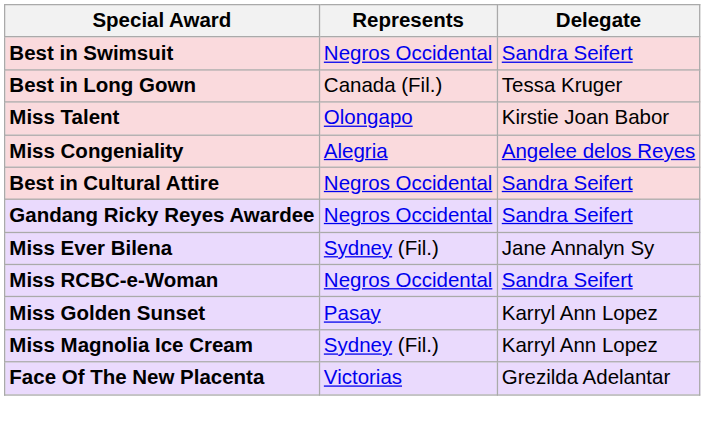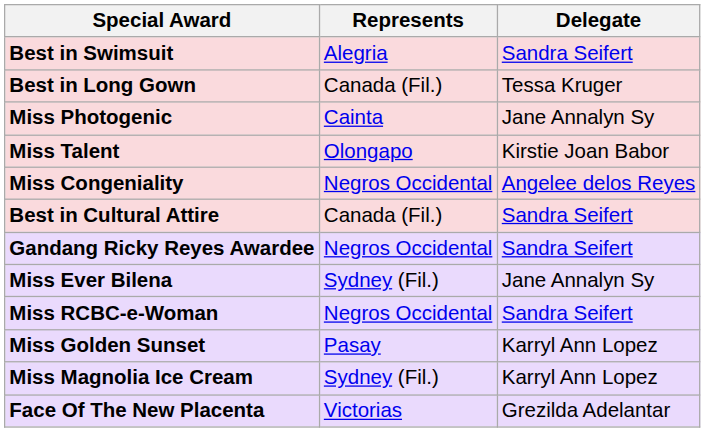 <table class="wikitable">
 <tr>
 <th>Special Award</th>
 <th>Represents</th>
 <th>Delegate</th>
 </tr>
 <tr>
 <td style="background-color:#FADADD;"><strong>Best in Swimsuit</strong></td>
-<td style="background-color:#FADADD;"><a href='#'>Negros Occidental</a></td>
+<td style="background-color:#FADADD;"><a href='#'>Alegria</a></td>
 <td style="background-color:#FADADD;"><a href='#'>Sandra Seifert</a></td>
 </tr>
 <tr>
 <td style="background-color:#FADADD;"><strong>Best in Long Gown</strong></td>
 <td style="background-color:#FADADD;">Canada (Fil.)</td>
 <td style="background-color:#FADADD;">Tessa Kruger</td>
 </tr>
 <tr>
+<td style="background-color:#FADADD;"><strong>Miss Photogenic</strong></td>
+<td style="background-color:#FADADD;"><a href='#'>Cainta</a></td>
+<td style="background-color:#FADADD;">Jane Annalyn Sy</td>
+</tr>
+<tr>
 <td style="background-color:#FADADD;"><strong>Miss Talent</strong></td>
 <td style="background-color:#FADADD;"><a href='#'>Olongapo</a></td>
 <td style="background-color:#FADADD;">Kirstie Joan Babor</td>
 </tr>
 <tr>
 <td style="background-color:#FADADD;"><strong>Miss Congeniality</strong></td>
-<td style="background-color:#FADADD;"><a href='#'>Alegria</a></td>
+<td style="background-color:#FADADD;"><a href='#'>Negros Occidental</a></td>
 <td style="background-color:#FADADD;"><a href='#'>Angelee delos Reyes</a></td>
 </tr>
 <tr>
 <td style="background-color:#FADADD;"><strong>Best in Cultural Attire</strong></td>
-<td style="background-color:#FADADD;"><a href='#'>Negros Occidental</a></td>
+<td style="background-color:#FADADD;">Canada (Fil.)</td>
 <td style="background-color:#FADADD;"><a href='#'>Sandra Seifert</a></td>
 </tr>
 <tr>
 <td style="background-color:#eadafd;"><strong>Gandang Ricky Reyes Awardee</strong></td>
 <td style="background-color:#eadafd;"><a href='#'>Negros Occidental</a></td>
 <td style="background-color:#eadafd;"><a href='#'>Sandra Seifert</a></td>
 </tr>
 <tr>
 <td style="background-color:#eadafd;"><strong>Miss Ever Bilena</strong></td>
 <td style="background-color:#eadafd;"><a href='#'>Sydney</a> (Fil.)</td>
 <td style="background-color:#eadafd;">Jane Annalyn Sy</td>
 </tr>
 <tr>
 <td style="background-color:#eadafd;"><strong>Miss RCBC-e-Woman</strong></td>
 <td style="background-color:#eadafd;"><a href='#'>Negros Occidental</a></td>
 <td style="background-color:#eadafd;"><a href='#'>Sandra Seifert</a></td>
 </tr>
 <tr>
 <td style="background-color:#eadafd;"><strong>Miss Golden Sunset</strong></td>
 <td style="background-color:#eadafd;"><a href='#'>Pasay</a></td>
 <td style="background-color:#eadafd;">Karryl Ann Lopez</td>
 </tr>
 <tr>
 <td style="background-color:#eadafd;"><strong>Miss Magnolia Ice Cream</strong></td>
 <td style="background-color:#eadafd;"><a href='#'>Sydney</a> (Fil.)</td>
 <td style="background-color:#eadafd;">Karryl Ann Lopez</td>
 </tr>
 <tr>
 <td style="background-color:#eadafd;"><strong>Face Of The New Placenta</strong></td>
 <td style="background-color:#eadafd;"><a href='#'>Victorias</a></td>
 <td style="background-color:#eadafd;">Grezilda Adelantar</td>
 </tr>
 </table>
